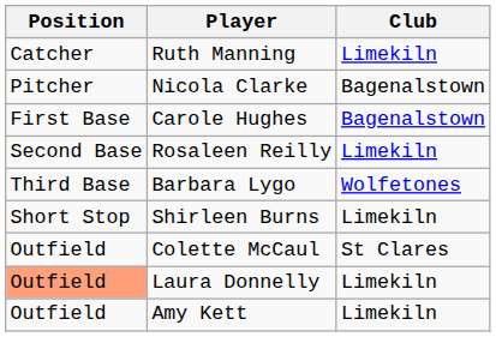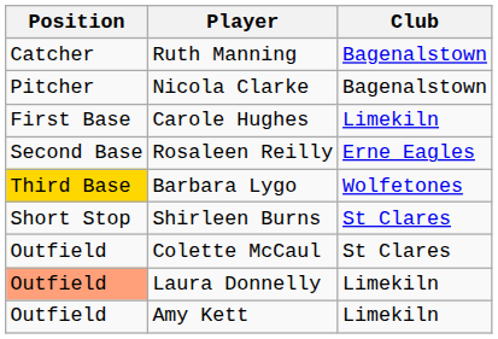 <table class="wikitable">
 <tr>
 <th>Position</th>
 <th>Player</th>
 <th>Club</th>
 </tr>
 <tr>
 <td>Catcher</td>
 <td>Ruth Manning</td>
-<td><a href='#'>Limekiln</a></td>
+<td><a href='#'>Bagenalstown</a></td>
 </tr>
 <tr>
 <td>Pitcher</td>
 <td>Nicola Clarke</td>
 <td>Bagenalstown</td>
 </tr>
 <tr>
 <td>First Base</td>
 <td>Carole Hughes</td>
-<td><a href='#'>Bagenalstown</a></td>
+<td><a href='#'>Limekiln</a></td>
 </tr>
 <tr>
 <td>Second Base</td>
 <td>Rosaleen Reilly</td>
-<td><a href='#'>Limekiln</a></td>
+<td><a href='#'>Erne Eagles</a></td>
 </tr>
 <tr>
-<td>Third Base</td>
+<td style="background: gold;">Third Base</td>
 <td>Barbara Lygo</td>
 <td><a href='#'>Wolfetones</a></td>
 </tr>
 <tr>
 <td>Short Stop</td>
 <td>Shirleen Burns</td>
-<td>Limekiln</td>
+<td><a href='#'>St Clares</a></td>
 </tr>
 <tr>
 <td>Outfield</td>
 <td>Colette McCaul</td>
 <td>St Clares</td>
 </tr>
 <tr>
 <td style="background: lightsalmon;">Outfield</td>
 <td>Laura Donnelly</td>
 <td>Limekiln</td>
 </tr>
 <tr>
 <td>Outfield</td>
 <td>Amy Kett</td>
 <td>Limekiln</td>
 </tr>
 </table>
